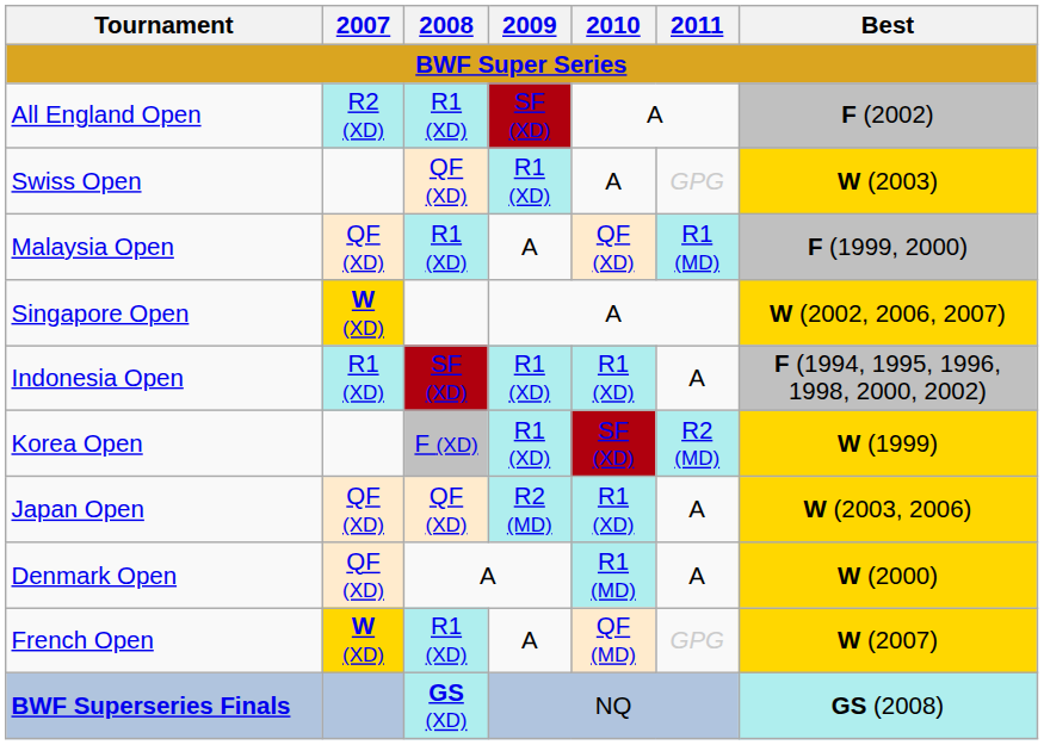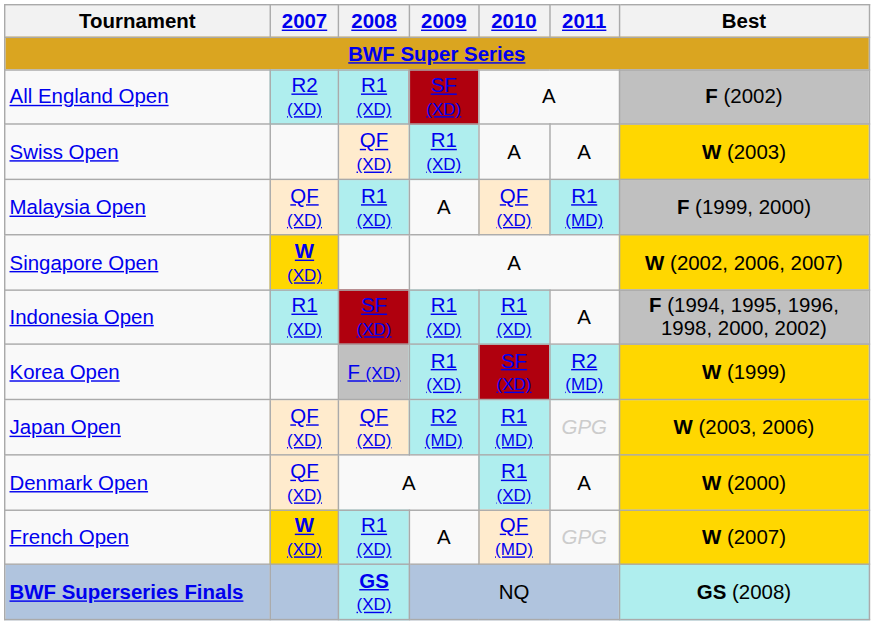 <table class="wikitable" style="font-size: 90%; text-align:center">
 <tr>
 <th width=180>Tournament</th>
 <th><a href='#'>2007</a></th>
 <th><a href='#'>2008</a></th>
 <th><a href='#'>2009</a></th>
 <th><a href='#'>2010</a></th>
 <th><a href='#'>2011</a></th>
 <th>Best</th>
 </tr>
 <tr bgcolor=DAA520>
 <td colspan=20 align=center><strong><a href='#'>BWF Super Series</a></strong></td>
 </tr>
 <tr>
 <td align=left> <a href='#'>All England Open</a></td>
 <td bgcolor=AFEEEE><a href='#'>R2 <small>(XD)</small></a></td>
 <td bgcolor=AFEEEE><a href='#'>R1 <small>(XD)</small></a></td>
 <td bgcolor=Bronze><a href='#'>SF <small>(XD)</small></a></td>
 <td colspan="2">A</td>
 <td bgcolor=Silver><strong>F</strong> (2002)</td>
 </tr>
 <tr>
 <td align=left> <a href='#'>Swiss Open</a></td>
 <td></td>
 <td bgcolor=ffebcd><a href='#'>QF <small>(XD)</small></a></td>
 <td bgcolor=AFEEEE><a href='#'>R1 <small>(XD)</small></a></td>
 <td>A</td>
-<td style=color:#ccc><em>GPG</em></td>
+<td>A</td>
 <td bgcolor=Gold><strong>W</strong> (2003)</td>
 </tr>
 <tr>
 <td align=left> <a href='#'>Malaysia Open</a></td>
 <td bgcolor=ffebcd><a href='#'>QF <small>(XD)</small></a></td>
 <td bgcolor=AFEEEE><a href='#'>R1 <small>(XD)</small></a></td>
 <td>A</td>
 <td bgcolor=ffebcd><a href='#'>QF <small>(XD)</small></a></td>
 <td bgcolor=AFEEEE><a href='#'>R1 <small>(MD)</small></a></td>
 <td bgcolor=silver><strong>F</strong> (1999, 2000)</td>
 </tr>
 <tr>
 <td align=left> <a href='#'>Singapore Open</a></td>
 <td bgcolor=Gold><a href='#'><strong>W</strong> <small>(XD)</small></a></td>
 <td></td>
 <td colspan="3">A</td>
 <td bgcolor=Gold><strong>W</strong> (2002, 2006, 2007)</td>
 </tr>
 <tr>
 <td align=left> <a href='#'>Indonesia Open</a></td>
 <td bgcolor=afeeee><a href='#'>R1 <small>(XD)</small></a></td>
 <td bgcolor=Bronze><a href='#'>SF <small>(XD)</small></a></td>
 <td bgcolor=afeeee><a href='#'>R1 <small>(XD)</small></a></td>
 <td bgcolor=afeeee><a href='#'>R1 <small>(XD)</small></a></td>
 <td>A</td>
 <td bgcolor=silver><strong>F</strong> (1994, 1995, 1996, 1998, 2000, 2002)</td>
 </tr>
 <tr>
 <td align=left> <a href='#'>Korea Open</a></td>
 <td></td>
 <td bgcolor=Silver><a href='#'>F <small>(XD)</small></a></td>
 <td bgcolor=afeeee><a href='#'>R1 <small>(XD)</small></a></td>
 <td bgcolor=Bronze><a href='#'>SF <small>(XD)</small></a></td>
 <td bgcolor=afeeee><a href='#'>R2 <small>(MD)</small></a></td>
 <td bgcolor=Gold><strong>W</strong> (1999)</td>
 </tr>
 <tr>
 <td align=left> <a href='#'>Japan Open</a></td>
 <td bgcolor=ffebcd><a href='#'>QF <small>(XD)</small></a></td>
 <td bgcolor=ffebcd><a href='#'>QF <small>(XD)</small></a></td>
 <td bgcolor=afeeee><a href='#'>R2 <small>(MD)</small></a></td>
-<td bgcolor=afeeee><a href='#'>R1 <small>(XD)</small></a></td>
-<td>A</td>
+<td bgcolor=afeeee><a href='#'>R1 <small>(MD)</small></a></td>
+<td style=color:#ccc><em>GPG</em></td>
 <td bgcolor=Gold><strong>W</strong> (2003, 2006)</td>
 </tr>
 <tr>
 <td align=left> <a href='#'>Denmark Open</a></td>
 <td bgcolor=ffebcd><a href='#'>QF <small>(XD)</small></a></td>
 <td colspan="2">A</td>
-<td bgcolor=afeeee><a href='#'>R1 <small>(MD)</small></a></td>
+<td bgcolor=afeeee><a href='#'>R1 <small>(XD)</small></a></td>
 <td>A</td>
 <td bgcolor=Gold><strong>W</strong> (2000)</td>
 </tr>
 <tr>
 <td align=left> <a href='#'>French Open</a></td>
 <td bgcolor=Gold><a href='#'><strong>W</strong> <small>(XD)</small></a></td>
 <td bgcolor=AFEEEE><a href='#'>R1 <small>(XD)</small></a></td>
 <td>A</td>
 <td bgcolor=ffebcd><a href='#'>QF <small>(MD)</small></a></td>
 <td style=color:#ccc><em>GPG</em></td>
 <td bgcolor=Gold><strong>W</strong> (2007)</td>
 </tr>
 <tr bgcolor=B0C4DE>
 <td align=left><strong><a href='#'>BWF Superseries Finals</a></strong></td>
 <td></td>
 <td bgcolor=AFEEEE><a href='#'><strong>GS</strong> <small>(XD)</small></a></td>
 <td colspan="3">NQ</td>
 <td bgcolor=AFEEEE><strong>GS</strong> (2008)</td>
 </tr>
 </table>
